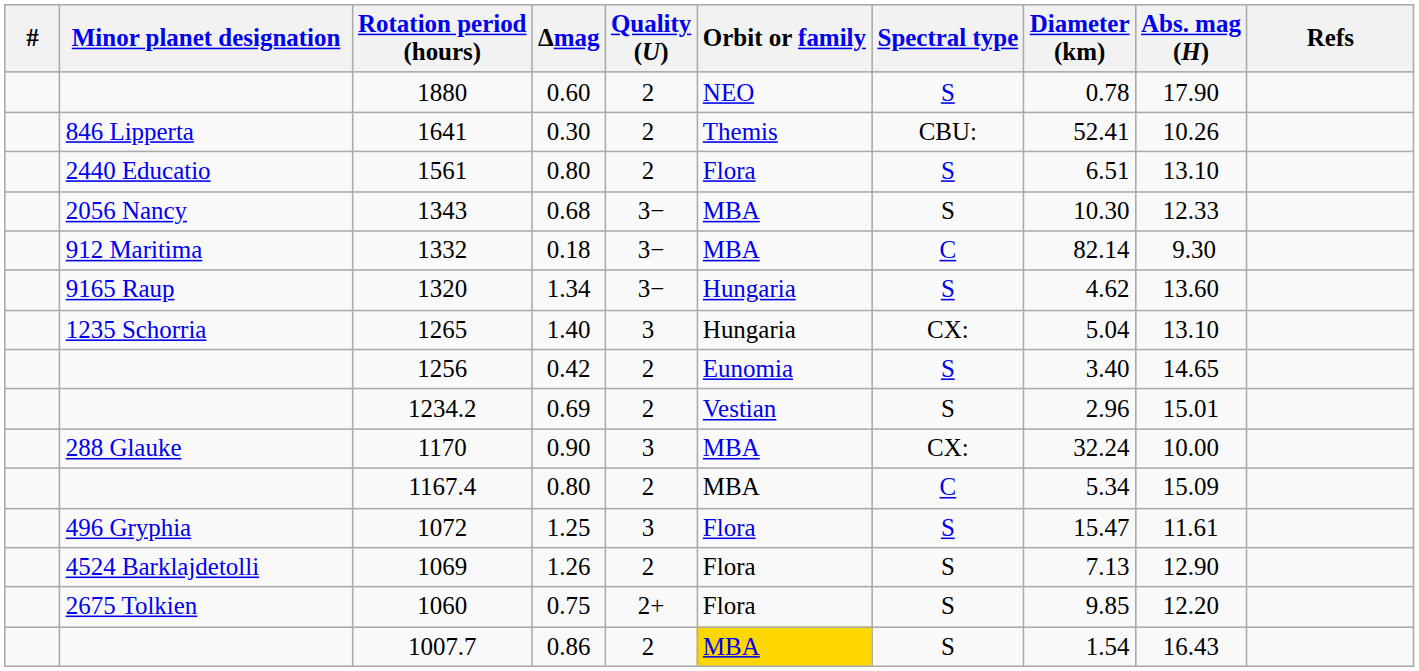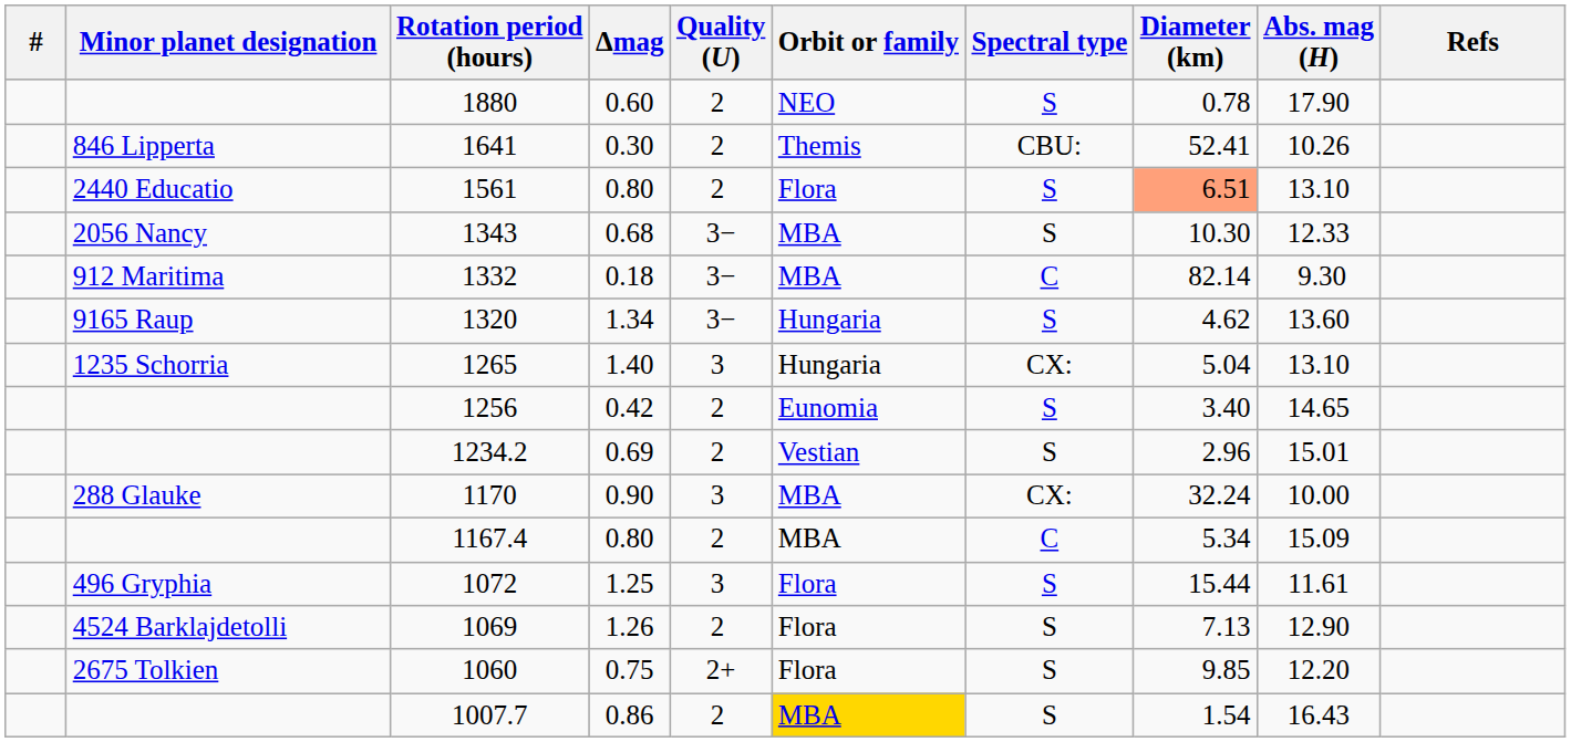 <table class="wikitable sortable" style="text-align: center;">
 <tr>
 <th class="unsortable" width=28>#</th>
 <th width=180><a href='#'>Minor planet designation</a></th>
 <th><a href='#'>Rotation period</a><br>(hours)</th>
 <th>Δ<a href='#'>mag</a></th>
 <th><a href='#'>Quality</a><br>(<em>U</em>)</th>
 <th>Orbit or <a href='#'>family</a></th>
 <th><a href='#'>Spectral type</a></th>
 <th><a href='#'>Diameter</a><br>(km)</th>
 <th><a href='#'>Abs. mag</a><br>(<em>H</em>)</th>
 <th class="unsortable" width=100>Refs</th>
 </tr>
 <tr id="162058">
 <td></td>
 <td align=left></td>
 <td>1880</td>
 <td>0.60</td>
 <td>2 </td>
 <td align=left><a href='#'>NEO</a></td>
 <td><a href='#'>S</a></td>
 <td align=right>0.78</td>
 <td>17.90</td>
 <td></td>
 </tr>
 <tr id="846">
 <td></td>
 <td align=left><a href='#'>846 Lipperta</a></td>
 <td>1641</td>
 <td>0.30</td>
 <td>2 </td>
 <td align=left><a href='#'>Themis</a></td>
 <td>CBU:</td>
 <td align=right>52.41</td>
 <td>10.26</td>
 <td></td>
 </tr>
 <tr id="2440">
 <td></td>
 <td align=left><a href='#'>2440 Educatio</a></td>
 <td>1561</td>
 <td>0.80</td>
 <td>2 </td>
 <td align=left><a href='#'>Flora</a></td>
 <td><a href='#'>S</a></td>
-<td align=right>6.51</td>
+<td align=right style="background: lightsalmon;">6.51</td>
 <td>13.10</td>
 <td></td>
 </tr>
 <tr id="2056">
 <td></td>
 <td align=left><a href='#'>2056 Nancy</a></td>
 <td>1343</td>
 <td>0.68</td>
 <td>3−</td>
 <td align=left><a href='#'>MBA</a> </td>
 <td>S</td>
 <td align=right>10.30</td>
 <td>12.33</td>
 <td></td>
 </tr>
 <tr id="912">
 <td></td>
 <td align=left><a href='#'>912 Maritima</a></td>
 <td>1332</td>
 <td>0.18</td>
 <td>3−</td>
 <td align=left><a href='#'>MBA</a> </td>
 <td><a href='#'>C</a></td>
 <td align=right>82.14</td>
 <td> 9.30</td>
 <td></td>
 </tr>
 <tr id="9165">
 <td></td>
 <td align=left><a href='#'>9165 Raup</a></td>
 <td>1320</td>
 <td>1.34</td>
 <td>3−</td>
 <td align=left><a href='#'>Hungaria</a></td>
 <td><a href='#'>S</a></td>
 <td align=right>4.62</td>
 <td>13.60</td>
 <td></td>
 </tr>
 <tr id="1235">
 <td></td>
 <td align=left><a href='#'>1235 Schorria</a></td>
 <td>1265</td>
 <td>1.40</td>
 <td>3 </td>
 <td align=left>Hungaria</td>
 <td>CX:</td>
 <td align=right>5.04</td>
 <td>13.10</td>
 <td></td>
 </tr>
 <tr id="50719">
 <td></td>
 <td align=left></td>
 <td>1256</td>
 <td>0.42</td>
 <td>2 </td>
 <td align=left><a href='#'>Eunomia</a></td>
 <td><a href='#'>S</a></td>
 <td align=right>3.40</td>
 <td>14.65</td>
 <td></td>
 </tr>
 <tr id="75482">
 <td></td>
 <td align=left></td>
 <td>1234.2</td>
 <td>0.69</td>
 <td>2 </td>
 <td align=left><a href='#'>Vestian</a></td>
 <td>S</td>
 <td align=right>2.96</td>
 <td>15.01</td>
 <td></td>
 </tr>
 <tr id="288">
 <td></td>
 <td align=left><a href='#'>288 Glauke</a></td>
 <td>1170</td>
 <td>0.90</td>
 <td>3 </td>
 <td align=left><a href='#'>MBA</a> </td>
 <td>CX:</td>
 <td align=right>32.24</td>
 <td>10.00</td>
 <td></td>
 </tr>
 <tr id="39546">
 <td></td>
 <td align=left></td>
 <td>1167.4</td>
 <td>0.80</td>
 <td>2 </td>
 <td align=left>MBA </td>
 <td><a href='#'>C</a></td>
 <td align=right>5.34</td>
 <td>15.09</td>
 <td></td>
 </tr>
 <tr id="496">
 <td></td>
 <td align=left><a href='#'>496 Gryphia</a></td>
 <td>1072</td>
 <td>1.25</td>
 <td>3 </td>
 <td align=left><a href='#'>Flora</a></td>
 <td><a href='#'>S</a></td>
-<td align=right>15.47</td>
+<td align=right>15.44</td>
 <td>11.61</td>
 <td></td>
 </tr>
 <tr id="4524">
 <td></td>
 <td align=left><a href='#'>4524 Barklajdetolli</a></td>
 <td>1069</td>
 <td>1.26</td>
 <td>2 </td>
 <td align=left>Flora</td>
 <td>S</td>
 <td align=right>7.13</td>
 <td>12.90</td>
 <td></td>
 </tr>
 <tr id="2675">
 <td></td>
 <td align=left><a href='#'>2675 Tolkien</a></td>
 <td>1060</td>
 <td>0.75</td>
 <td>2+</td>
 <td align=left>Flora</td>
 <td>S</td>
 <td align=right>9.85</td>
 <td>12.20</td>
 <td></td>
 </tr>
 <tr id="219774">
 <td></td>
 <td align=left></td>
 <td>1007.7</td>
 <td>0.86</td>
 <td>2 </td>
 <td align=left style="background: gold;"><a href='#'>MBA</a> </td>
 <td>S</td>
 <td align=right>1.54</td>
 <td>16.43</td>
 <td></td>
 </tr>
 </table>
